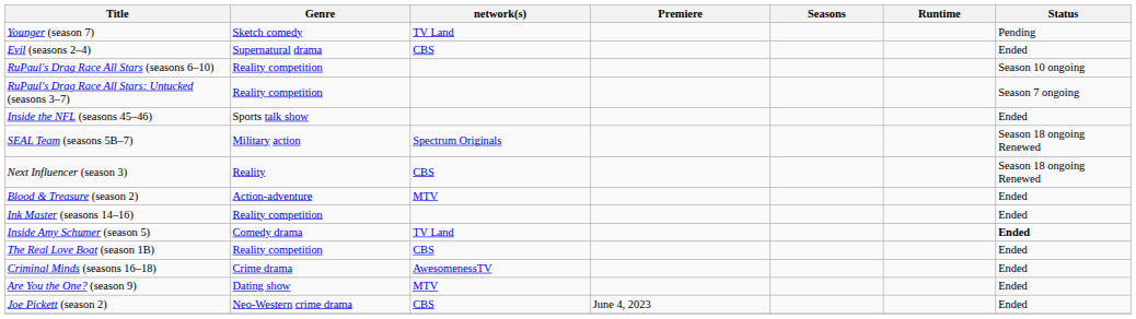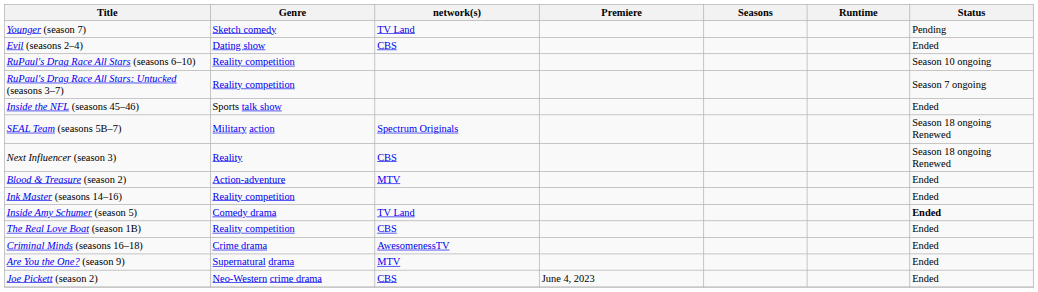 <table class="wikitable sortable" style="width:100%;">
 <tr>
 <th style="width:20%;">Title</th>
 <th style="width:16%;">Genre</th>
 <th style="width:16%;"> network(s)</th>
 <th style="width:16%;">Premiere</th>
 <th style="width:10%;">Seasons</th>
 <th style="width:10%;">Runtime</th>
 <th style="width:12%;">Status</th>
 </tr>
 <tr>
 <td><em><a href='#'>Younger</a></em> (season 7)</td>
 <td><a href='#'>Sketch comedy</a></td>
 <td><a href='#'>TV Land</a></td>
 <td></td>
 <td></td>
 <td></td>
 <td>Pending</td>
 </tr>
 <tr>
 <td><em><a href='#'>Evil</a></em> (seasons 2–4)</td>
-<td><a href='#'>Supernatural</a> <a href='#'>drama</a></td>
+<td><a href='#'>Dating show</a></td>
 <td><a href='#'>CBS</a></td>
 <td></td>
 <td></td>
 <td></td>
 <td>Ended</td>
 </tr>
 <tr>
 <td><em><a href='#'>RuPaul's Drag Race All Stars</a></em> (seasons 6–10)</td>
 <td><a href='#'>Reality competition</a></td>
 <td></td>
 <td></td>
 <td></td>
 <td></td>
 <td>Season 10 ongoing</td>
 </tr>
 <tr>
 <td><em><a href='#'>RuPaul's Drag Race All Stars: Untucked</a></em> (seasons 3–7)</td>
 <td><a href='#'>Reality competition</a></td>
 <td></td>
 <td></td>
 <td></td>
 <td></td>
 <td>Season 7 ongoing</td>
 </tr>
 <tr>
 <td><em><a href='#'>Inside the NFL</a></em> (seasons 45–46)</td>
 <td>Sports <a href='#'>talk show</a></td>
 <td></td>
 <td></td>
 <td></td>
 <td></td>
 <td>Ended</td>
 </tr>
 <tr>
 <td><em><a href='#'>SEAL Team</a></em> (seasons 5B–7)</td>
 <td><a href='#'>Military</a> <a href='#'>action</a></td>
 <td><a href='#'>Spectrum Originals</a></td>
 <td></td>
 <td></td>
 <td></td>
 <td>Season 18 ongoing<br>Renewed</td>
 </tr>
 <tr>
 <td><em>Next Influencer</em> (season 3)</td>
 <td><a href='#'>Reality</a></td>
 <td><a href='#'>CBS</a></td>
 <td></td>
 <td></td>
 <td></td>
 <td>Season 18 ongoing<br>Renewed</td>
 </tr>
 <tr>
 <td><em><a href='#'>Blood & Treasure</a></em> (season 2)</td>
 <td><a href='#'>Action-adventure</a></td>
 <td><a href='#'>MTV</a></td>
 <td></td>
 <td></td>
 <td></td>
 <td>Ended</td>
 </tr>
 <tr>
 <td><em><a href='#'>Ink Master</a></em> (seasons 14–16)</td>
 <td><a href='#'>Reality competition</a></td>
 <td></td>
 <td></td>
 <td></td>
 <td></td>
 <td>Ended</td>
 </tr>
 <tr>
 <td><em><a href='#'>Inside Amy Schumer</a></em> (season 5)</td>
 <td><a href='#'>Comedy drama</a></td>
 <td><a href='#'>TV Land</a></td>
 <td></td>
 <td></td>
 <td></td>
 <td><strong>Ended</strong></td>
 </tr>
 <tr>
 <td><em><a href='#'>The Real Love Boat</a></em> (season 1B)</td>
 <td><a href='#'>Reality competition</a></td>
 <td><a href='#'>CBS</a></td>
 <td></td>
 <td></td>
 <td></td>
 <td>Ended</td>
 </tr>
 <tr>
 <td><em><a href='#'>Criminal Minds</a></em> (seasons 16–18)</td>
 <td><a href='#'>Crime drama</a></td>
 <td><a href='#'>AwesomenessTV</a></td>
 <td></td>
 <td></td>
 <td></td>
 <td>Ended</td>
 </tr>
 <tr>
 <td><em><a href='#'>Are You the One?</a></em> (season 9)</td>
-<td><a href='#'>Dating show</a></td>
+<td><a href='#'>Supernatural</a> <a href='#'>drama</a></td>
 <td><a href='#'>MTV</a></td>
 <td></td>
 <td></td>
 <td></td>
 <td>Ended</td>
 </tr>
 <tr>
 <td><em><a href='#'>Joe Pickett</a></em> (season 2)</td>
 <td><a href='#'>Neo-Western</a> <a href='#'>crime drama</a></td>
 <td><a href='#'>CBS</a></td>
 <td>June 4, 2023</td>
 <td></td>
 <td></td>
 <td>Ended</td>
 </tr>
 <tr>
 </tr>
 </table>
